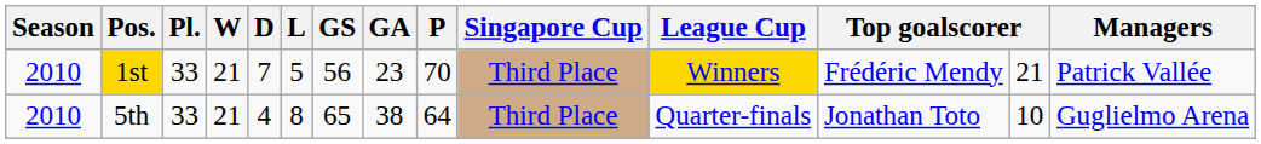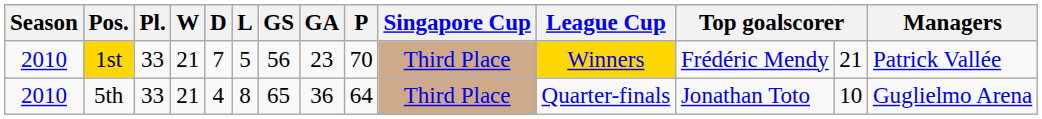 <table class="wikitable" style="text-align: center">
 <tr style="background:#efefef;">
 <th>Season</th>
 <th>Pos.</th>
 <th>Pl.</th>
 <th>W</th>
 <th>D</th>
 <th>L</th>
 <th>GS</th>
 <th>GA</th>
 <th>P</th>
 <th><a href='#'>Singapore Cup</a></th>
 <th><a href='#'>League Cup</a></th>
 <th colspan="2">Top goalscorer</th>
 <th>Managers</th>
 </tr>
 <tr>
 <td><a href='#'>2010</a></td>
 <td bgcolor=gold>1st</td>
 <td>33</td>
 <td>21</td>
 <td>7</td>
 <td>5</td>
 <td>56</td>
 <td>23</td>
 <td>70</td>
 <td style="background:#cfaa88;"><a href='#'>Third Place</a></td>
 <td bgcolor=gold><a href='#'>Winners</a></td>
 <td style="text-align: left";> <a href='#'>Frédéric Mendy</a></td>
 <td style="text-align: center">21</td>
 <td style="text-align: left";> <a href='#'>Patrick Vallée</a></td>
 </tr>
 <tr>
 <td><a href='#'>2010</a></td>
 <td>5th</td>
 <td>33</td>
 <td>21</td>
 <td>4</td>
 <td>8</td>
 <td>65</td>
-<td>38</td>
+<td>36</td>
 <td>64</td>
 <td style="background:#cfaa88;"><a href='#'>Third Place</a></td>
 <td><a href='#'>Quarter-finals</a></td>
 <td style="text-align: left";> <a href='#'>Jonathan Toto</a></td>
 <td>10</td>
 <td style="text-align: left";> <a href='#'>Guglielmo Arena</a></td>
 </tr>
 </table>
